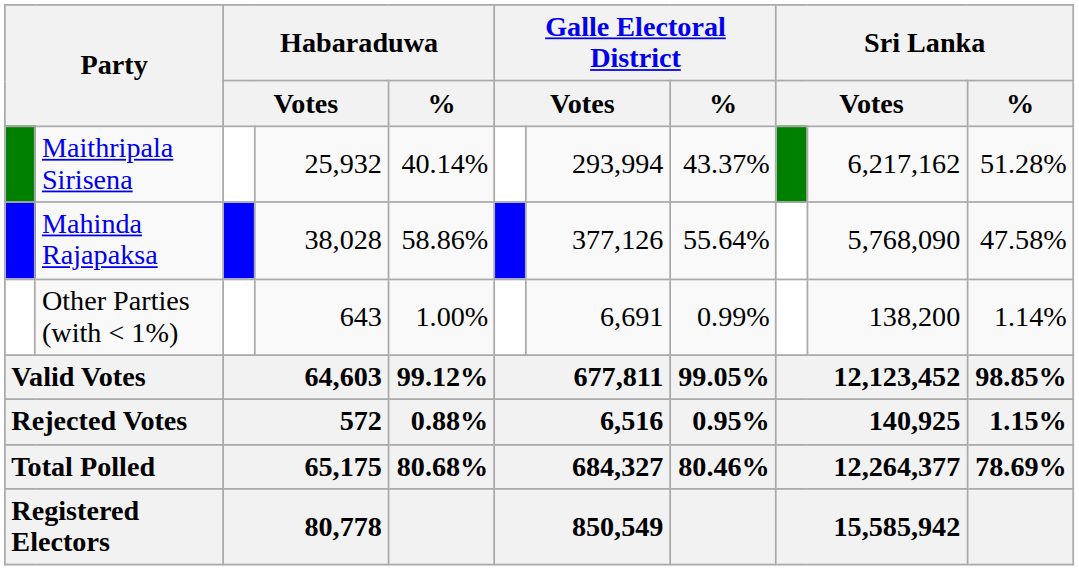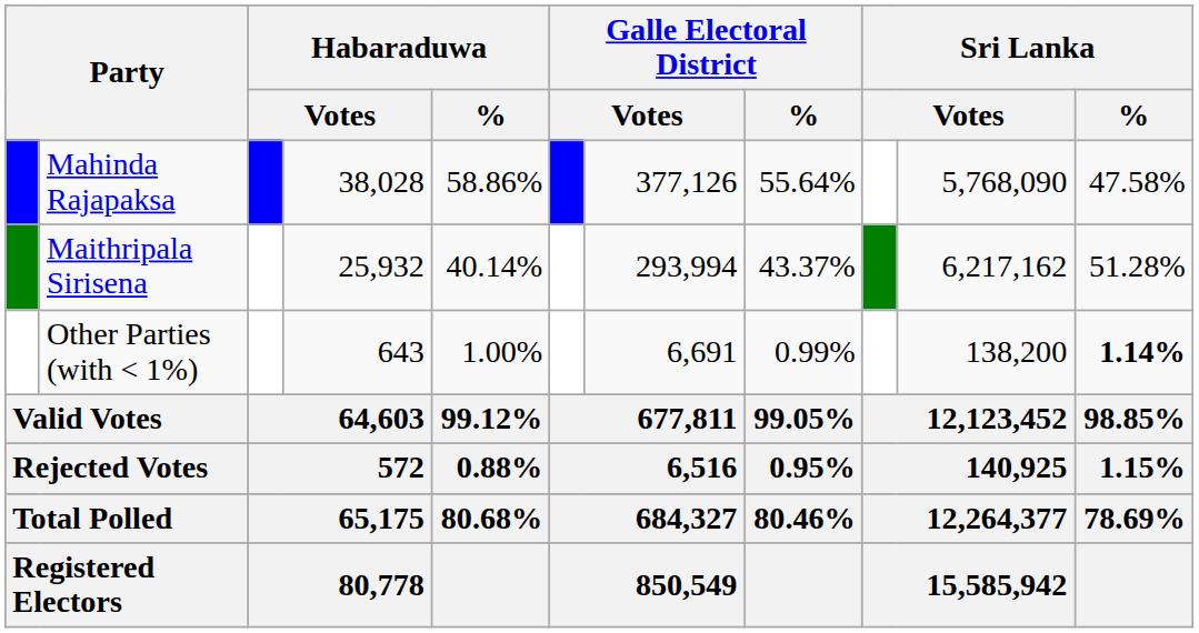 <table class="wikitable">
 <tr>
 <th colspan="2" width="144px"rowspan="2">Party</th>
 <th colspan="3" width="216px">Habaraduwa</th>
 <th colspan="3" width="216px"><a href='#'>Galle Electoral District</a></th>
 <th colspan="3" width="216px">Sri Lanka</th>
 </tr>
 <tr>
 <th colspan="2" width="144px">Votes</th>
 <th>%</th>
 <th colspan="2" width="144px">Votes</th>
 <th>%</th>
 <th colspan="2" width="144px">Votes</th>
 <th>%</th>
 </tr>
 <tr>
+<td style="background-color:blue;" width="10px"></td>
+<td style="text-align:left;"><a href='#'>Mahinda Rajapaksa</a></td>
+<td style="background-color:blue;" width="10px"></td>
+<td style="text-align:right;">38,028</td>
+<td style="text-align:right;">58.86%</td>
+<td style="background-color:blue;" width="10px"></td>
+<td style="text-align:right;">377,126</td>
+<td style="text-align:right;">55.64%</td>
+<td style="background-color:white;" width="10px"></td>
+<td style="text-align:right;">5,768,090</td>
+<td style="text-align:right;">47.58%</td>
+</tr>
+<tr>
 <td style="background-color:green;" width="10px"></td>
 <td style="text-align:left;"><a href='#'>Maithripala Sirisena</a></td>
 <td style="background-color:white;" width="10px"></td>
 <td style="text-align:right;">25,932</td>
 <td style="text-align:right;">40.14%</td>
 <td style="background-color:white;" width="10px"></td>
 <td style="text-align:right;">293,994</td>
 <td style="text-align:right;">43.37%</td>
 <td style="background-color:green;" width="10px"></td>
 <td style="text-align:right;">6,217,162</td>
 <td style="text-align:right;">51.28%</td>
 </tr>
 <tr>
-<td style="background-color:blue;" width="10px"></td>
-<td style="text-align:left;"><a href='#'>Mahinda Rajapaksa</a></td>
-<td style="background-color:blue;" width="10px"></td>
-<td style="text-align:right;">38,028</td>
-<td style="text-align:right;">58.86%</td>
-<td style="background-color:blue;" width="10px"></td>
-<td style="text-align:right;">377,126</td>
-<td style="text-align:right;">55.64%</td>
-<td style="background-color:white;" width="10px"></td>
-<td style="text-align:right;">5,768,090</td>
-<td style="text-align:right;">47.58%</td>
-</tr>
-<tr>
 <td style="background-color:white;" width="10px"></td>
 <td style="text-align:left;">Other Parties (with < 1%)</td>
 <td style="background-color:white;" width="10px"></td>
 <td style="text-align:right;">643</td>
 <td style="text-align:right;">1.00%</td>
 <td style="background-color:white;" width="10px"></td>
 <td style="text-align:right;">6,691</td>
 <td style="text-align:right;">0.99%</td>
 <td style="background-color:white;" width="10px"></td>
 <td style="text-align:right;">138,200</td>
-<td style="text-align:right;">1.14%</td>
+<td style="text-align:right;"><strong>1.14%</strong></td>
 </tr>
 <tr>
 <th colspan="2" width="144px"style="text-align:left;">Valid Votes</th>
 <th style="text-align:right;"colspan="2" width="144px">64,603</th>
 <th style="text-align:right;">99.12%</th>
 <th style="text-align:right;"colspan="2" width="144px">677,811</th>
 <th style="text-align:right;">99.05%</th>
 <th style="text-align:right;"colspan="2" width="144px">12,123,452</th>
 <th style="text-align:right;">98.85%</th>
 </tr>
 <tr>
 <th colspan="2" width="144px"style="text-align:left;">Rejected Votes</th>
 <th style="text-align:right;"colspan="2" width="144px">572</th>
 <th style="text-align:right;">0.88%</th>
 <th style="text-align:right;"colspan="2" width="144px">6,516</th>
 <th style="text-align:right;">0.95%</th>
 <th style="text-align:right;"colspan="2" width="144px">140,925</th>
 <th style="text-align:right;">1.15%</th>
 </tr>
 <tr>
 <th colspan="2" width="144px"style="text-align:left;">Total Polled</th>
 <th style="text-align:right;"colspan="2" width="144px">65,175</th>
 <th style="text-align:right;">80.68%</th>
 <th style="text-align:right;"colspan="2" width="144px">684,327</th>
 <th style="text-align:right;">80.46%</th>
 <th style="text-align:right;"colspan="2" width="144px">12,264,377</th>
 <th style="text-align:right;">78.69%</th>
 </tr>
 <tr>
 <th colspan="2" width="144px"style="text-align:left;">Registered Electors</th>
 <th style="text-align:right;"colspan="2" width="144px">80,778</th>
 <th></th>
 <th style="text-align:right;"colspan="2" width="144px">850,549</th>
 <th></th>
 <th style="text-align:right;"colspan="2" width="144px">15,585,942</th>
 <th></th>
 </tr>
 </table>
